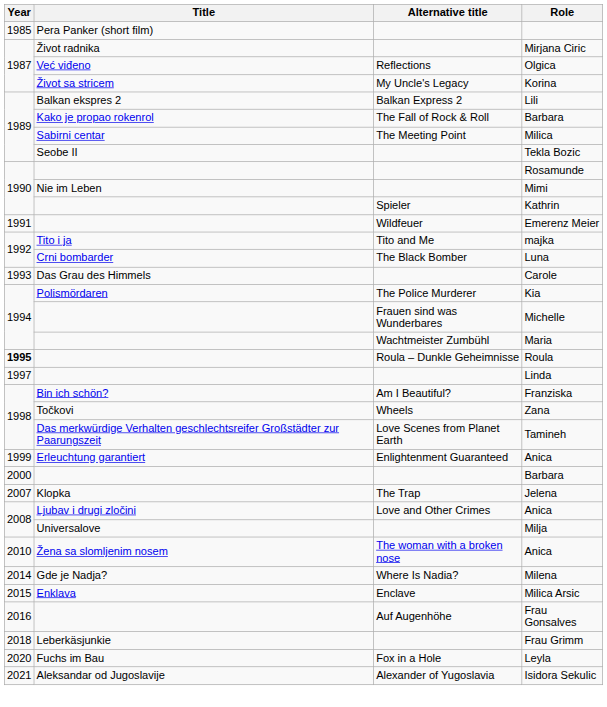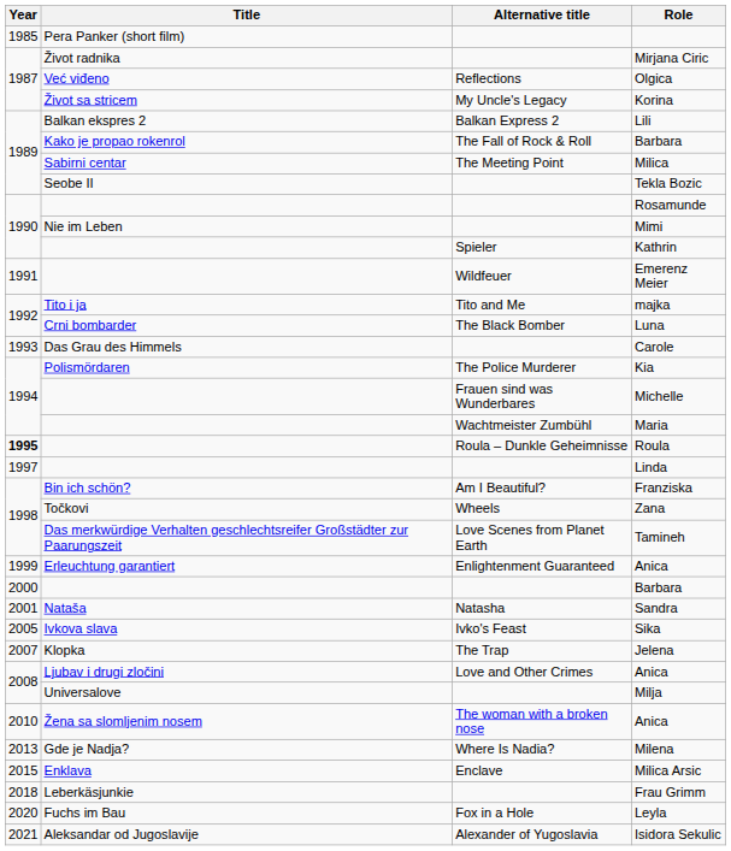 <table class="wikitable">
 <tr>
 <th>Year</th>
 <th>Title</th>
 <th>Alternative title</th>
 <th>Role</th>
 </tr>
 <tr>
 <td>1985</td>
 <td>Pera Panker (short film)</td>
 <td></td>
 <td></td>
 </tr>
 <tr>
 <td rowspan="3">1987</td>
 <td>Život radnika</td>
 <td></td>
 <td>Mirjana Ciric</td>
 </tr>
 <tr>
 <td><a href='#'>Već viđeno</a></td>
 <td>Reflections</td>
 <td>Olgica</td>
 </tr>
 <tr>
 <td><a href='#'>Život sa stricem</a></td>
 <td>My Uncle's Legacy</td>
 <td>Korina</td>
 </tr>
 <tr>
 <td rowspan="4">1989</td>
 <td>Balkan ekspres 2</td>
 <td>Balkan Express 2</td>
 <td>Lili</td>
 </tr>
 <tr>
 <td><a href='#'>Kako je propao rokenrol</a></td>
 <td>The Fall of Rock & Roll</td>
 <td>Barbara</td>
 </tr>
 <tr>
 <td><a href='#'>Sabirni centar</a></td>
 <td>The Meeting Point</td>
 <td>Milica</td>
 </tr>
 <tr>
 <td>Seobe II</td>
 <td></td>
 <td>Tekla Bozic</td>
 </tr>
 <tr>
 <td rowspan="3">1990</td>
 <td></td>
 <td></td>
 <td>Rosamunde</td>
 </tr>
 <tr>
 <td>Nie im Leben</td>
 <td></td>
 <td>Mimi</td>
 </tr>
 <tr>
 <td></td>
 <td>Spieler</td>
 <td>Kathrin</td>
 </tr>
 <tr>
 <td>1991</td>
 <td></td>
 <td>Wildfeuer</td>
 <td>Emerenz Meier</td>
 </tr>
 <tr>
 <td rowspan="2">1992</td>
 <td><a href='#'>Tito i ja</a></td>
 <td>Tito and Me</td>
 <td>majka</td>
 </tr>
 <tr>
 <td><a href='#'>Crni bombarder</a></td>
 <td>The Black Bomber</td>
 <td>Luna</td>
 </tr>
 <tr>
 <td>1993</td>
 <td>Das Grau des Himmels</td>
 <td></td>
 <td>Carole</td>
 </tr>
 <tr>
 <td rowspan="3">1994</td>
 <td><a href='#'>Polismördaren</a></td>
 <td>The Police Murderer</td>
 <td>Kia</td>
 </tr>
 <tr>
 <td></td>
 <td>Frauen sind was Wunderbares</td>
 <td>Michelle</td>
 </tr>
 <tr>
 <td></td>
 <td>Wachtmeister Zumbühl</td>
 <td>Maria</td>
 </tr>
 <tr>
 <td><strong>1995</strong></td>
 <td></td>
 <td>Roula – Dunkle Geheimnisse</td>
 <td>Roula</td>
 </tr>
 <tr>
 <td>1997</td>
 <td></td>
 <td></td>
 <td>Linda</td>
 </tr>
 <tr>
 <td rowspan="3">1998</td>
 <td><a href='#'>Bin ich schön?</a></td>
 <td>Am I Beautiful?</td>
 <td>Franziska</td>
 </tr>
 <tr>
 <td>Točkovi</td>
 <td>Wheels</td>
 <td>Zana</td>
 </tr>
 <tr>
 <td><a href='#'>Das merkwürdige Verhalten geschlechtsreifer Großstädter zur Paarungszeit</a></td>
 <td>Love Scenes from Planet Earth</td>
 <td>Tamineh</td>
 </tr>
 <tr>
 <td>1999</td>
 <td><a href='#'>Erleuchtung garantiert</a></td>
 <td>Enlightenment Guaranteed</td>
 <td>Anica</td>
 </tr>
 <tr>
 <td>2000</td>
 <td></td>
 <td></td>
 <td>Barbara</td>
 </tr>
 <tr>
+<td>2001</td>
+<td><a href='#'>Nataša</a></td>
+<td>Natasha</td>
+<td>Sandra</td>
+</tr>
+<tr>
+<td>2005</td>
+<td><a href='#'>Ivkova slava</a></td>
+<td>Ivko's Feast</td>
+<td>Sika</td>
+</tr>
+<tr>
 <td>2007</td>
 <td>Klopka</td>
 <td>The Trap</td>
 <td>Jelena</td>
 </tr>
 <tr>
 <td rowspan="2">2008</td>
 <td><a href='#'>Ljubav i drugi zločini</a></td>
 <td>Love and Other Crimes</td>
 <td>Anica</td>
 </tr>
 <tr>
 <td>Universalove</td>
 <td></td>
 <td>Milja</td>
 </tr>
 <tr>
 <td>2010</td>
 <td><a href='#'>Žena sa slomljenim nosem</a></td>
 <td><a href='#'>The woman with a broken nose</a></td>
 <td>Anica</td>
 </tr>
 <tr>
-<td>2014</td>
+<td>2013</td>
 <td>Gde je Nadja?</td>
 <td>Where Is Nadia?</td>
 <td>Milena</td>
 </tr>
 <tr>
 <td>2015</td>
 <td><a href='#'>Enklava</a></td>
 <td>Enclave</td>
 <td>Milica Arsic</td>
-</tr>
-<tr>
-<td>2016</td>
-<td></td>
-<td>Auf Augenhöhe</td>
-<td>Frau Gonsalves</td>
 </tr>
 <tr>
 <td>2018</td>
 <td>Leberkäsjunkie</td>
 <td></td>
 <td>Frau Grimm</td>
 </tr>
 <tr>
 <td>2020</td>
 <td>Fuchs im Bau</td>
 <td>Fox in a Hole</td>
 <td>Leyla</td>
 </tr>
 <tr>
 <td>2021</td>
 <td>Aleksandar od Jugoslavije</td>
 <td>Alexander of Yugoslavia</td>
 <td>Isidora Sekulic</td>
 </tr>
 </table>
